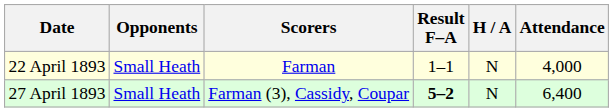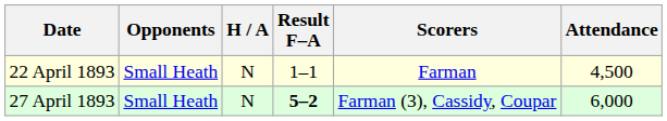 <table class="wikitable" style="text-align:center">
 <tr>
 <th>Date</th>
 <th>Opponents</th>
+<th>H / A</th>
+<th>Result<br>F–A</th>
 <th>Scorers</th>
-<th>Result<br>F–A</th>
-<th>H / A</th>
 <th>Attendance</th>
 </tr>
 <tr bgcolor="#ffffdd">
 <td>22 April 1893</td>
 <td><a href='#'>Small Heath</a></td>
+<td>N</td>
+<td>1–1</td>
 <td><a href='#'>Farman</a></td>
-<td>1–1</td>
-<td>N</td>
-<td>4,000</td>
+<td>4,500</td>
 </tr>
 <tr bgcolor="#ddffdd">
 <td>27 April 1893</td>
 <td><a href='#'>Small Heath</a></td>
+<td>N</td>
+<td><strong>5–2</strong></td>
 <td><a href='#'>Farman</a> (3), <a href='#'>Cassidy</a>, <a href='#'>Coupar</a></td>
-<td><strong>5–2</strong></td>
-<td>N</td>
-<td>6,400</td>
+<td>6,000</td>
 </tr>
 </table>
